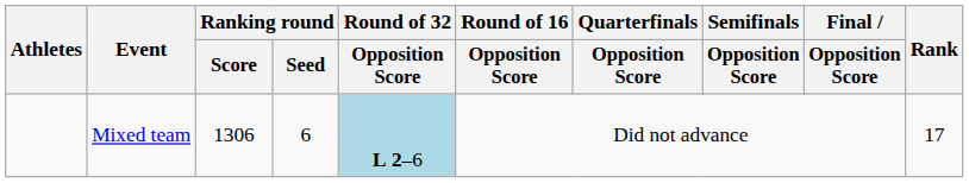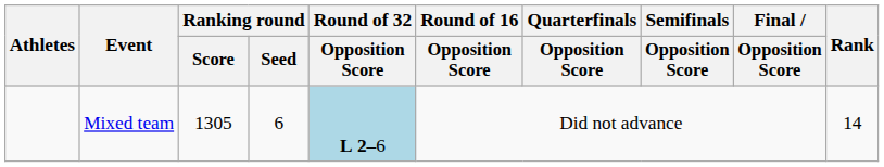 <table class="wikitable" style="font-size:90%;">
 <tr>
 <th rowspan="2">Athletes</th>
 <th rowspan="2">Event</th>
 <th colspan="2">Ranking round</th>
 <th>Round of 32</th>
 <th>Round of 16</th>
 <th>Quarterfinals</th>
 <th>Semifinals</th>
 <th>Final / </th>
 <th rowspan=2>Rank</th>
 </tr>
 <tr style="font-size:95%">
 <th>Score</th>
 <th>Seed</th>
 <th>Opposition<br>Score</th>
 <th>Opposition<br>Score</th>
 <th>Opposition<br>Score</th>
 <th>Opposition<br>Score</th>
 <th>Opposition<br>Score</th>
 </tr>
 <tr align=center>
 <td align=left><br></td>
 <td><a href='#'>Mixed team</a></td>
-<td>1306</td>
+<td>1305</td>
 <td>6</td>
 <td style="background: lightblue;"><br><br><strong>L</strong> <strong>2</strong>–6</td>
 <td colspan=4>Did not advance</td>
-<td>17</td>
+<td>14</td>
 </tr>
 </table>
